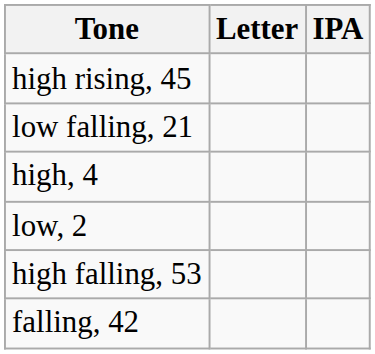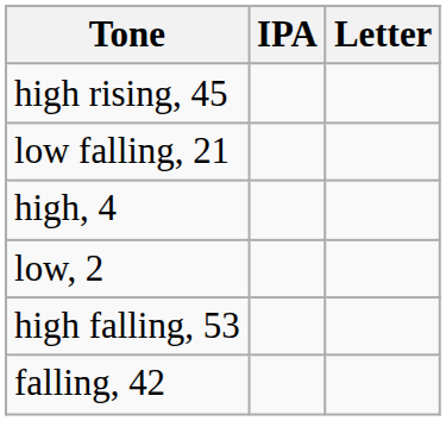 <table class=wikitable>
 <tr>
 <th>Tone</th>
+<th>IPA</th>
 <th>Letter</th>
-<th>IPA</th>
 </tr>
 <tr>
 <td>high rising, 45</td>
 <td></td>
 <td></td>
 </tr>
 <tr>
 <td>low falling, 21</td>
 <td></td>
 <td></td>
 </tr>
 <tr>
 <td>high, 4</td>
 <td></td>
 <td></td>
 </tr>
 <tr>
 <td>low, 2</td>
 <td></td>
 <td></td>
 </tr>
 <tr>
 <td>high falling, 53</td>
 <td></td>
 <td></td>
 </tr>
 <tr>
 <td>falling, 42</td>
 <td></td>
 <td></td>
 </tr>
 </table>
